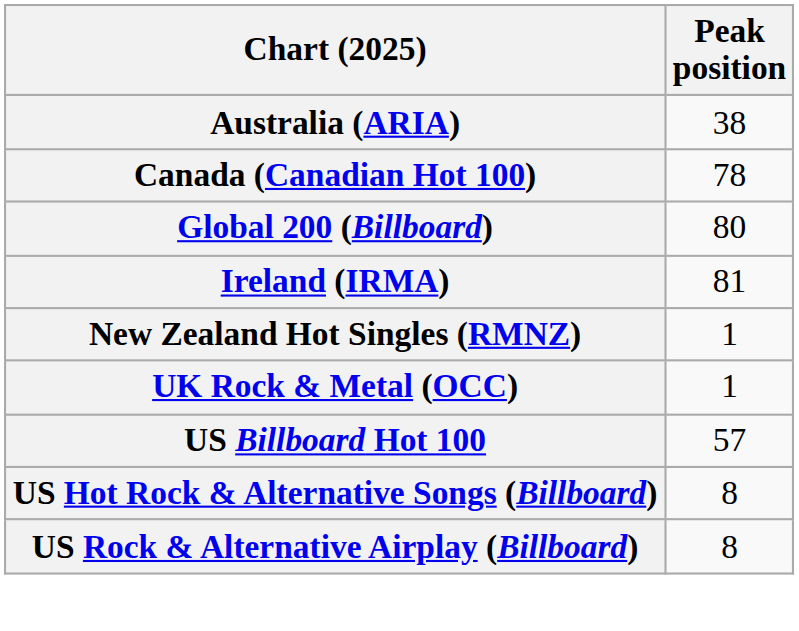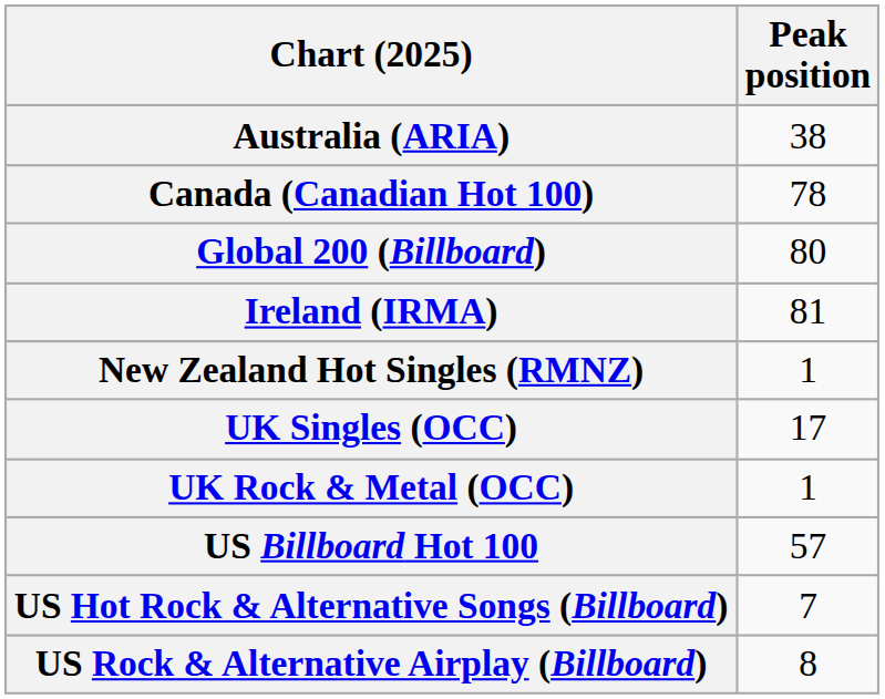 <table class="wikitable sortable plainrowheaders" style="text-align:center">
 <tr>
 <th scope="col">Chart (2025)</th>
 <th scope="col">Peak<br>position</th>
 </tr>
 <tr>
 <th scope="row">Australia (<a href='#'>ARIA</a>)</th>
 <td>38</td>
 </tr>
 <tr>
 <th scope="row">Canada (<a href='#'>Canadian Hot 100</a>)</th>
 <td>78</td>
 </tr>
 <tr>
 <th scope="row"><a href='#'>Global 200</a> (<em><a href='#'>Billboard</a></em>)</th>
 <td>80</td>
 </tr>
 <tr>
 <th scope="row"><a href='#'>Ireland</a> (<a href='#'>IRMA</a>)</th>
 <td>81</td>
 </tr>
 <tr>
 <th scope="row">New Zealand Hot Singles (<a href='#'>RMNZ</a>)</th>
 <td>1</td>
 </tr>
 <tr>
+<th scope="row"><a href='#'>UK Singles</a> (<a href='#'>OCC</a>)</th>
+<td>17</td>
+</tr>
+<tr>
 <th scope="row"><a href='#'>UK Rock & Metal</a> (<a href='#'>OCC</a>)</th>
 <td>1</td>
 </tr>
 <tr>
 <th scope="row">US <a href='#'><em>Billboard</em> Hot 100</a></th>
 <td>57</td>
 </tr>
 <tr>
 <th scope="row">US <a href='#'>Hot Rock & Alternative Songs</a> (<em><a href='#'>Billboard</a></em>)</th>
-<td>8</td>
+<td>7</td>
 </tr>
 <tr>
 <th scope="row">US <a href='#'>Rock & Alternative Airplay</a> (<em><a href='#'>Billboard</a></em>)</th>
 <td>8</td>
 </tr>
 </table>
